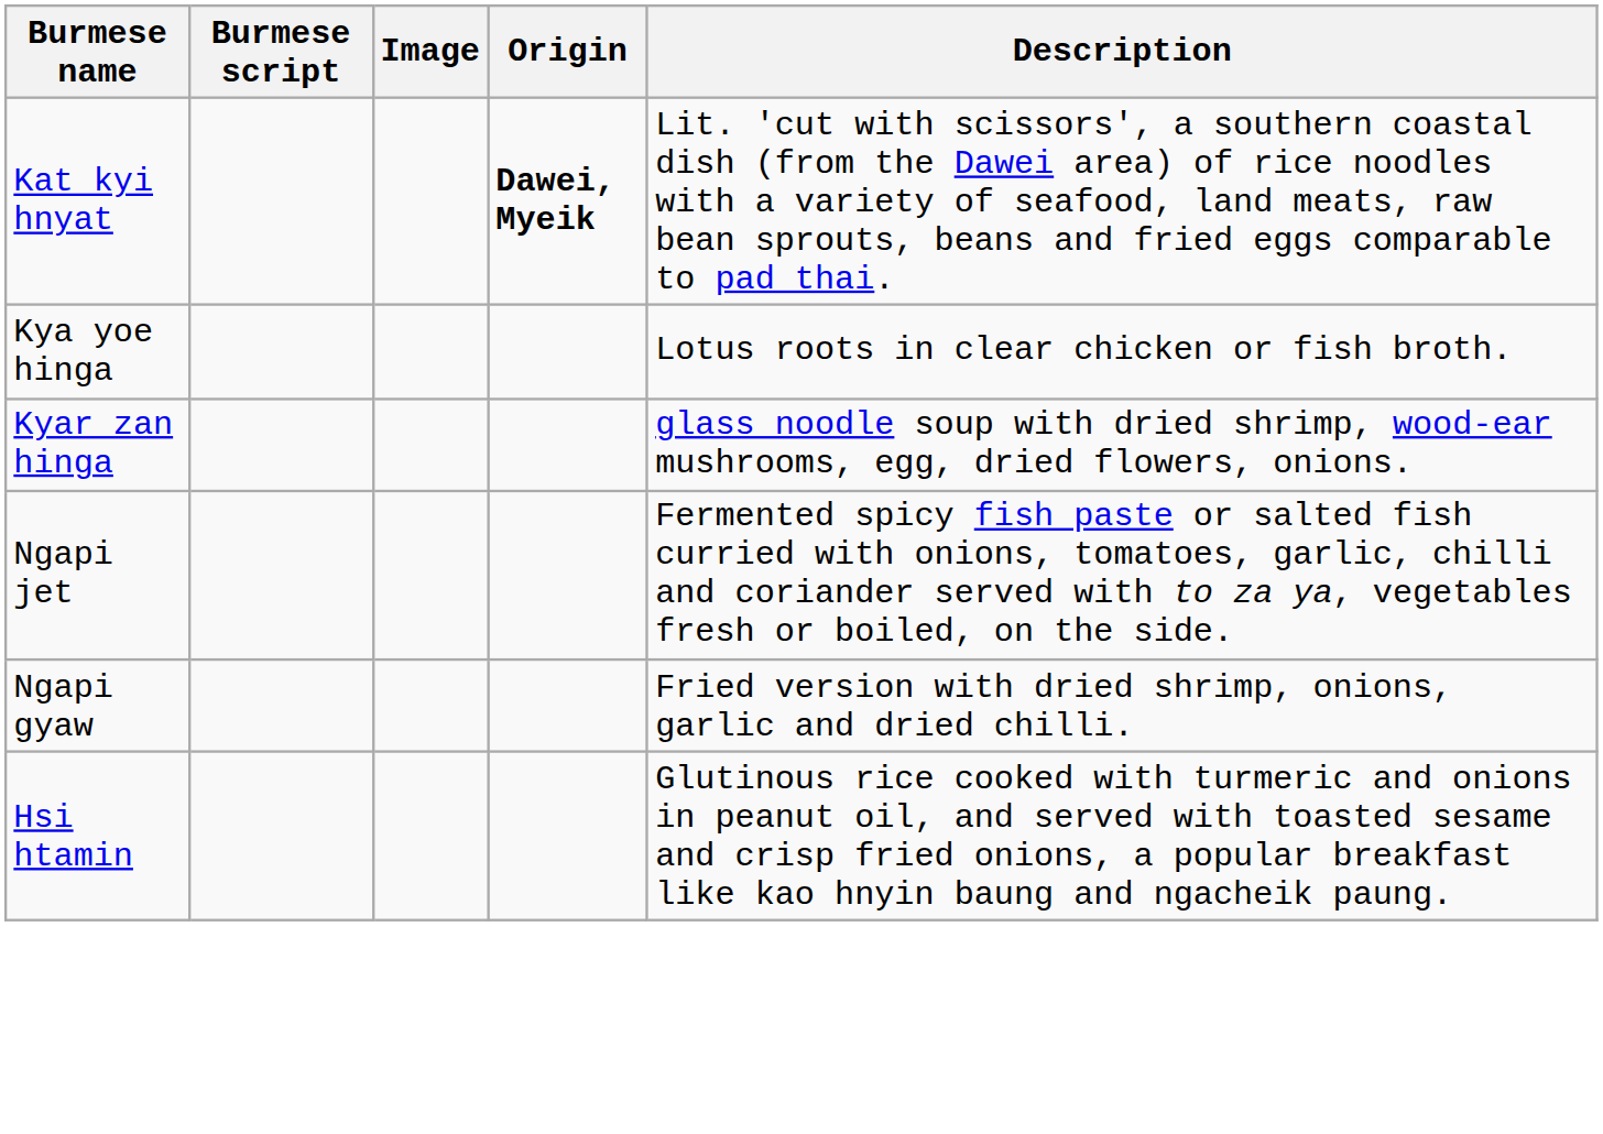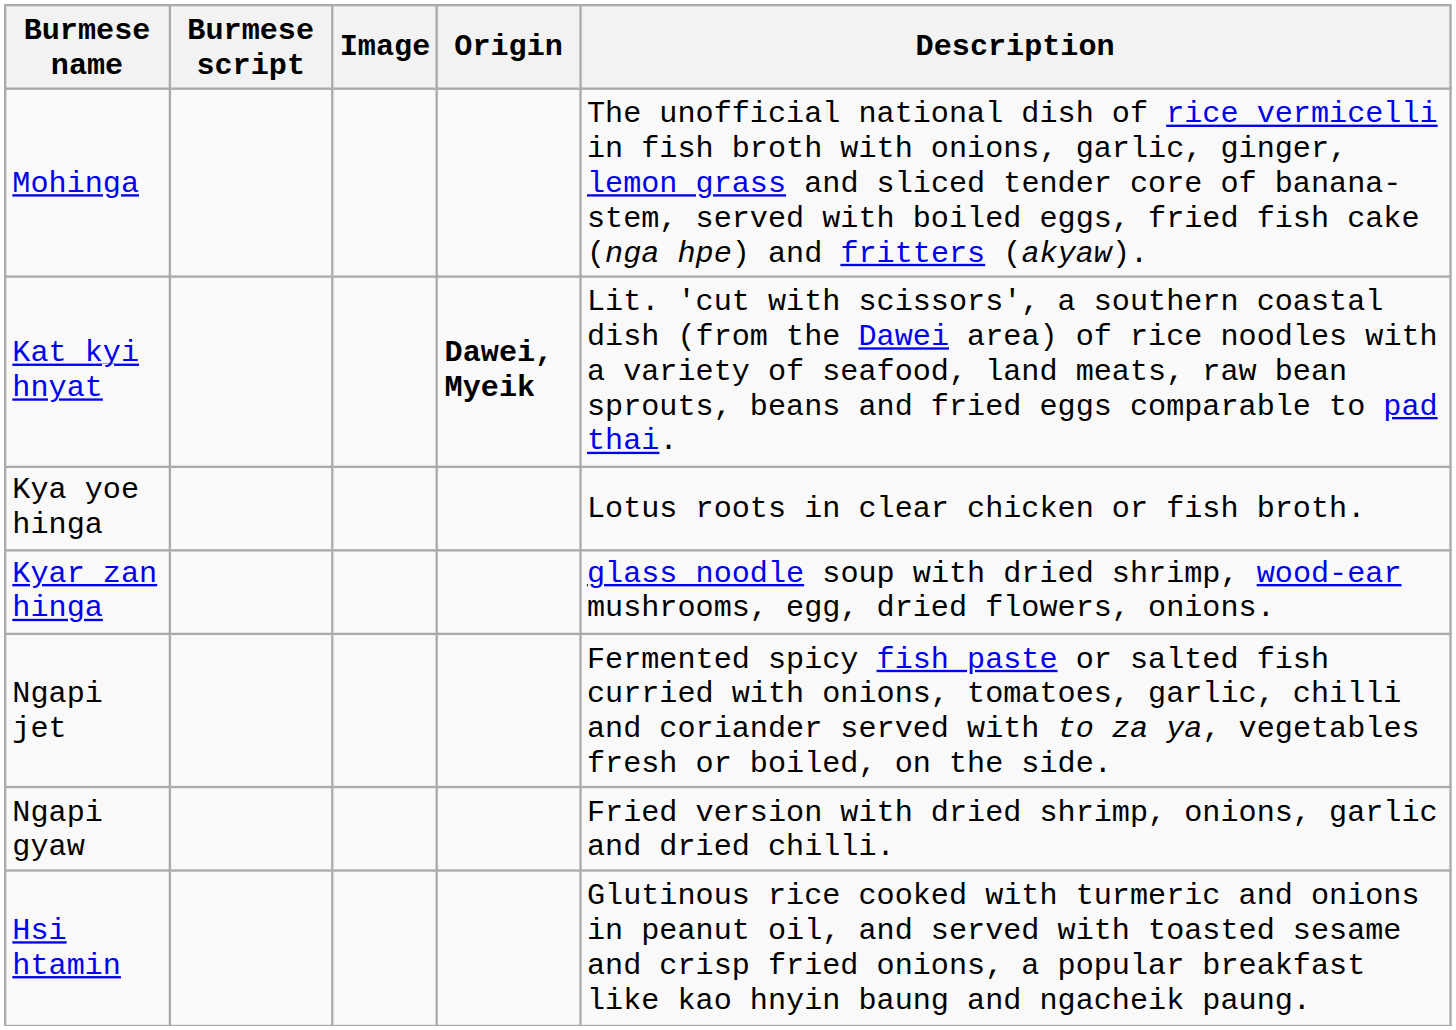 <table class="wikitable sortable" style="width:100%;">
 <tr>
 <th>Burmese name</th>
 <th>Burmese script</th>
 <th>Image</th>
 <th>Origin</th>
 <th>Description</th>
+</tr>
+<tr>
+<td><a href='#'>Mohinga</a></td>
+<td></td>
+<td></td>
+<td></td>
+<td>The unofficial national dish of <a href='#'>rice vermicelli</a> in fish broth with onions, garlic, ginger, <a href='#'>lemon grass</a> and sliced tender core of banana-stem, served with boiled eggs, fried fish cake (<em>nga hpe</em>) and <a href='#'>fritters</a> (<em>akyaw</em>).</td>
 </tr>
 <tr>
 <td><a href='#'>Kat kyi hnyat</a></td>
 <td></td>
 <td></td>
 <td><strong>Dawei, Myeik</strong></td>
 <td>Lit. 'cut with scissors', a southern coastal dish (from the <a href='#'>Dawei</a> area) of rice noodles with a variety of seafood, land meats, raw bean sprouts, beans and fried eggs comparable to <a href='#'>pad thai</a>.</td>
 </tr>
 <tr>
 <td>Kya yoe hinga</td>
 <td></td>
 <td></td>
 <td></td>
 <td>Lotus roots in clear chicken or fish broth.</td>
 </tr>
 <tr>
 <td><a href='#'>Kyar zan hinga</a></td>
 <td></td>
 <td></td>
 <td></td>
 <td><a href='#'>glass noodle</a> soup with dried shrimp, <a href='#'>wood-ear</a> mushrooms, egg, dried flowers, onions.</td>
 </tr>
 <tr>
 <td>Ngapi jet</td>
 <td></td>
 <td></td>
 <td></td>
 <td>Fermented spicy <a href='#'>fish paste</a> or salted fish curried with onions, tomatoes, garlic, chilli and coriander served with <em>to za ya</em>, vegetables fresh or boiled, on the side.</td>
 </tr>
 <tr>
 <td>Ngapi gyaw</td>
 <td></td>
 <td></td>
 <td></td>
 <td>Fried version with dried shrimp, onions, garlic and dried chilli.</td>
 </tr>
 <tr>
 <td><a href='#'>Hsi htamin</a></td>
 <td></td>
 <td></td>
 <td></td>
 <td>Glutinous rice cooked with turmeric and onions in peanut oil, and served with toasted sesame and crisp fried onions, a popular breakfast like kao hnyin baung and ngacheik paung.</td>
 </tr>
 </table>
